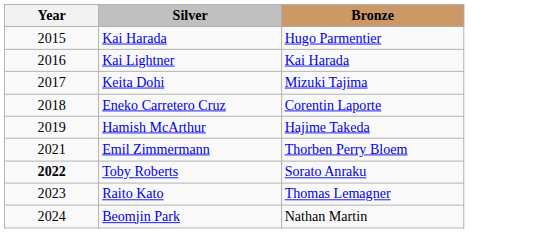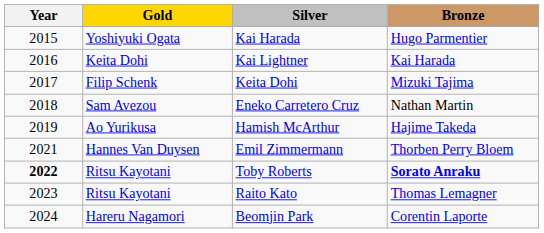 <table class="wikitable">
 <tr>
 <th width="100">Year</th>
+<th width="200" style="background:gold;">Gold</th>
 <th width="200" style="background:silver;">Silver</th>
 <th width="200" style="background:#CC9966;">Bronze</th>
 </tr>
 <tr>
 <td align="center">2015</td>
+<td> <a href='#'>Yoshiyuki Ogata</a></td>
 <td> <a href='#'>Kai Harada</a></td>
 <td> <a href='#'>Hugo Parmentier</a></td>
 </tr>
 <tr>
 <td align="center">2016</td>
+<td> <a href='#'>Keita Dohi</a></td>
 <td> <a href='#'>Kai Lightner</a></td>
 <td> <a href='#'>Kai Harada</a></td>
 </tr>
 <tr>
 <td align="center">2017</td>
+<td> <a href='#'>Filip Schenk</a></td>
 <td> <a href='#'>Keita Dohi</a></td>
 <td> <a href='#'>Mizuki Tajima</a></td>
 </tr>
 <tr>
 <td align="center">2018</td>
+<td> <a href='#'>Sam Avezou</a></td>
 <td> <a href='#'>Eneko Carretero Cruz</a></td>
-<td> <a href='#'>Corentin Laporte</a></td>
+<td> Nathan Martin</td>
 </tr>
 <tr>
 <td align="center">2019</td>
+<td> <a href='#'>Ao Yurikusa</a></td>
 <td> <a href='#'>Hamish McArthur</a></td>
 <td> <a href='#'>Hajime Takeda</a></td>
 </tr>
 <tr>
 <td align="center">2021</td>
+<td> <a href='#'>Hannes Van Duysen</a></td>
 <td> <a href='#'>Emil Zimmermann</a></td>
 <td> <a href='#'>Thorben Perry Bloem</a></td>
 </tr>
 <tr>
 <td align="center"><strong>2022</strong></td>
+<td> <a href='#'>Ritsu Kayotani</a></td>
 <td> <a href='#'>Toby Roberts</a></td>
-<td> <a href='#'>Sorato Anraku</a></td>
+<td><strong> <a href='#'>Sorato Anraku</a></strong></td>
 </tr>
 <tr>
 <td align="center">2023</td>
+<td> <a href='#'>Ritsu Kayotani</a></td>
 <td> <a href='#'>Raito Kato</a></td>
 <td> <a href='#'>Thomas Lemagner</a></td>
 </tr>
 <tr>
 <td align="center">2024</td>
+<td> <a href='#'>Hareru Nagamori</a></td>
 <td> <a href='#'>Beomjin Park</a></td>
-<td> Nathan Martin</td>
+<td> <a href='#'>Corentin Laporte</a></td>
 </tr>
 </table>
